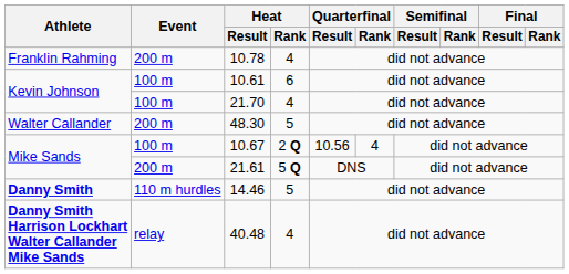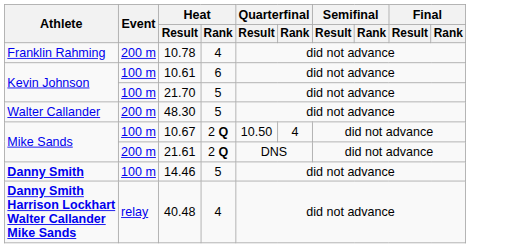 <table class="wikitable" style="font-size:90%">
 <tr>
 <th rowspan="2">Athlete</th>
 <th rowspan="2">Event</th>
 <th colspan="2">Heat</th>
 <th colspan="2">Quarterfinal</th>
 <th colspan="2">Semifinal</th>
 <th colspan="2">Final</th>
 </tr>
 <tr style="font-size:95%">
 <th>Result</th>
 <th>Rank</th>
 <th>Result</th>
 <th>Rank</th>
 <th>Result</th>
 <th>Rank</th>
 <th>Result</th>
 <th>Rank</th>
 </tr>
 <tr align=center>
 <td align=left><a href='#'>Franklin Rahming</a></td>
 <td align=left><a href='#'>200 m</a></td>
 <td>10.78</td>
 <td>4</td>
 <td colspan=6>did not advance</td>
 </tr>
 <tr align=center>
 <td align=left rowspan=2><a href='#'>Kevin Johnson</a></td>
 <td align=left><a href='#'>100 m</a></td>
 <td>10.61</td>
 <td>6</td>
 <td colspan=6>did not advance</td>
 </tr>
 <tr align=center>
 <td align=left><a href='#'>100 m</a></td>
 <td>21.70</td>
-<td>4</td>
+<td>5</td>
 <td colspan=6>did not advance</td>
 </tr>
 <tr align=center>
 <td align=left><a href='#'>Walter Callander</a></td>
 <td align=left><a href='#'>200 m</a></td>
 <td>48.30</td>
 <td>5</td>
 <td colspan=6>did not advance</td>
 </tr>
 <tr align=center>
 <td align=left rowspan=2><a href='#'>Mike Sands</a></td>
 <td align=left><a href='#'>100 m</a></td>
 <td>10.67</td>
 <td>2 <strong>Q</strong></td>
-<td>10.56</td>
+<td>10.50</td>
 <td>4</td>
 <td colspan=4>did not advance</td>
 </tr>
 <tr align=center>
 <td align=left><a href='#'>200 m</a></td>
 <td>21.61</td>
-<td>5 <strong>Q</strong></td>
+<td>2 <strong>Q</strong></td>
 <td colspan=2>DNS</td>
 <td colspan=4>did not advance</td>
 </tr>
 <tr align=center>
 <td align=left><strong><a href='#'>Danny Smith</a></strong></td>
-<td align=left><a href='#'>110 m hurdles</a></td>
+<td align=left><a href='#'>100 m</a></td>
 <td>14.46</td>
 <td>5</td>
 <td colspan=6>did not advance</td>
 </tr>
 <tr align=center>
 <td align=left><strong><a href='#'>Danny Smith</a><br><a href='#'>Harrison Lockhart</a><br><a href='#'>Walter Callander</a><br><a href='#'>Mike Sands</a></strong></td>
 <td align=left><a href='#'> relay</a></td>
 <td>40.48</td>
 <td>4</td>
 <td colspan=6>did not advance</td>
 </tr>
 </table>
